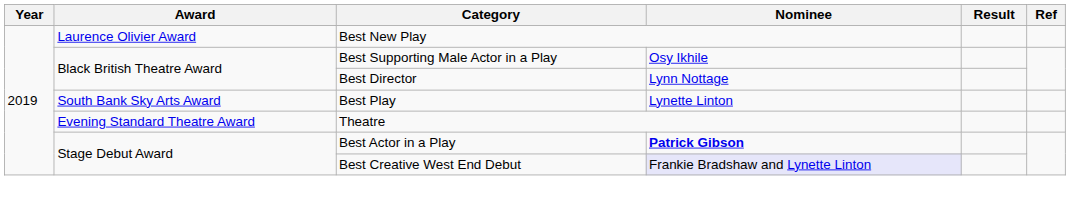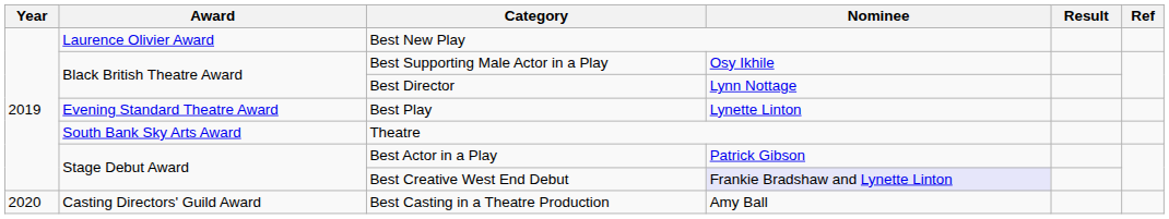 <table class="wikitable" style="width: 100%;">
 <tr>
 <th>Year</th>
 <th>Award</th>
 <th>Category</th>
 <th>Nominee</th>
 <th>Result</th>
 <th>Ref</th>
 </tr>
 <tr>
 <td rowspan="7">2019</td>
 <td><a href='#'>Laurence Olivier Award</a></td>
 <td colspan="2">Best New Play</td>
 <td></td>
 <td align="center"></td>
 </tr>
 <tr>
 <td rowspan="2">Black British Theatre Award</td>
 <td>Best Supporting Male Actor in a Play</td>
 <td><a href='#'>Osy Ikhile</a></td>
 <td></td>
 <td align="center" rowspan="2"></td>
 </tr>
 <tr>
 <td>Best Director</td>
 <td><a href='#'>Lynn Nottage</a></td>
 <td></td>
 </tr>
 <tr>
-<td><a href='#'>South Bank Sky Arts Award</a></td>
+<td><a href='#'>Evening Standard Theatre Award</a></td>
 <td>Best Play</td>
 <td><a href='#'>Lynette Linton</a></td>
 <td></td>
 <td align="center"></td>
 </tr>
 <tr>
-<td><a href='#'>Evening Standard Theatre Award</a></td>
+<td><a href='#'>South Bank Sky Arts Award</a></td>
 <td colspan="2">Theatre</td>
 <td></td>
 <td align="center"></td>
 </tr>
 <tr>
 <td rowspan="2">Stage Debut Award</td>
 <td>Best Actor in a Play</td>
-<td><strong><a href='#'>Patrick Gibson</a></strong></td>
+<td><a href='#'>Patrick Gibson</a></td>
 <td></td>
 <td align="center" rowspan="2"></td>
 </tr>
 <tr>
 <td>Best Creative West End Debut</td>
 <td style="background: lavender;">Frankie Bradshaw and <a href='#'>Lynette Linton</a></td>
 <td></td>
 </tr>
+<tr>
+<td>2020</td>
+<td>Casting Directors' Guild Award</td>
+<td>Best Casting in a Theatre Production</td>
+<td>Amy Ball</td>
+<td></td>
+<td align="center"></td>
+</tr>
 </table>
